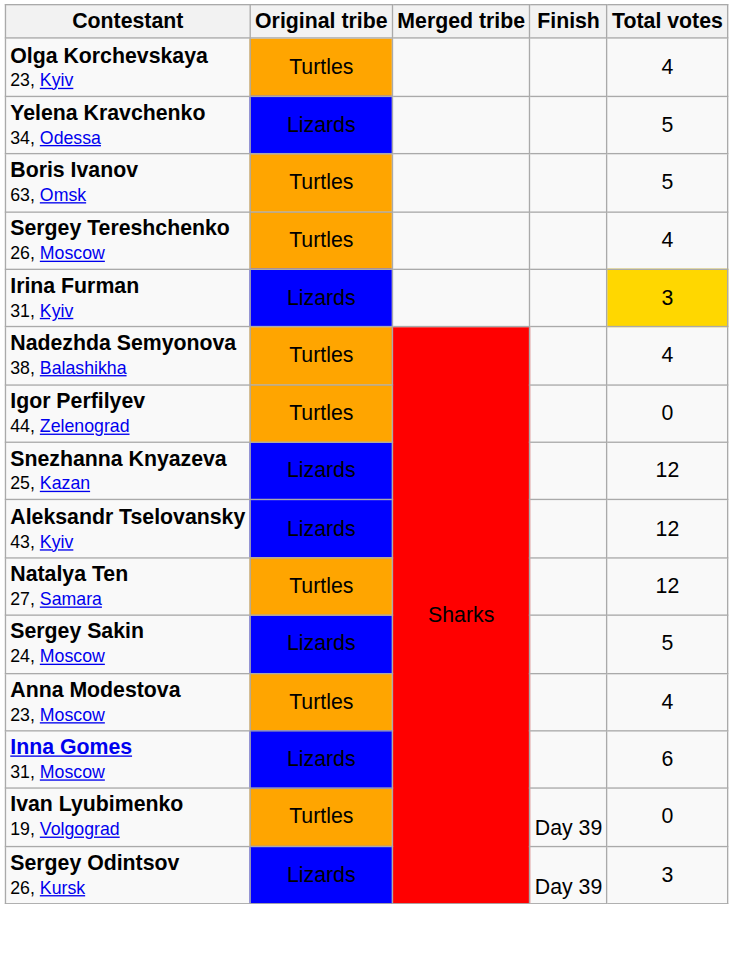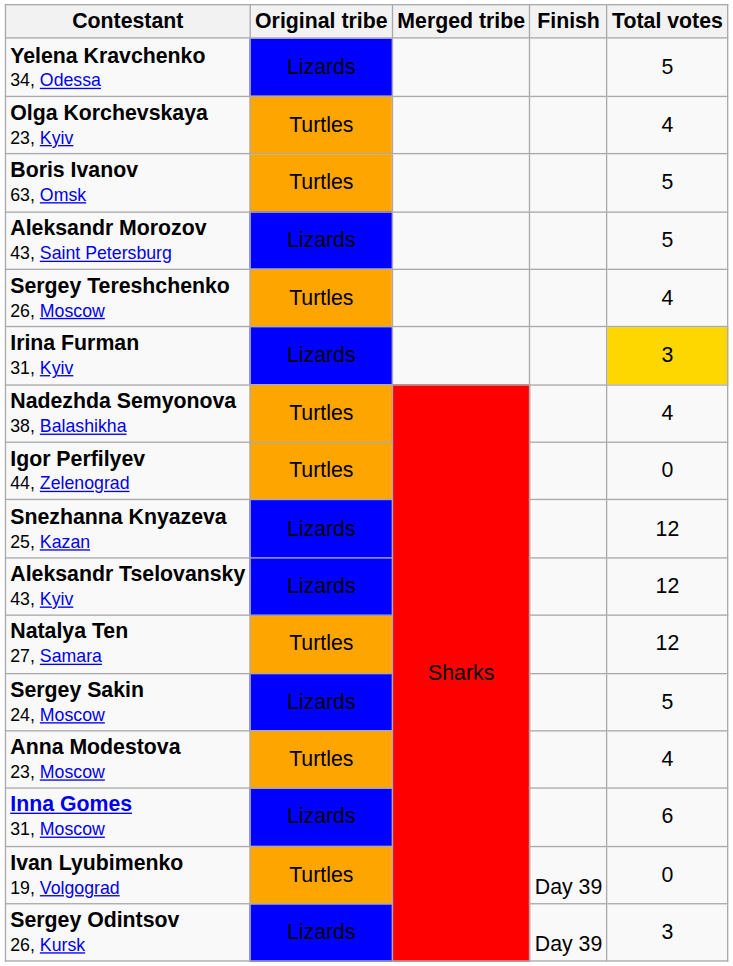 <table class="wikitable" style="margin:auto; text-align:center">
 <tr>
 <th align="left">Contestant</th>
 <th>Original tribe</th>
 <th>Merged tribe</th>
 <th>Finish</th>
 <th>Total votes</th>
 </tr>
 <tr>
+<td align="left"><strong>Yelena Kravchenko</strong><br><small>34, <a href='#'>Odessa</a></small></td>
+<td bgcolor="blue"><span>Lizards</span></td>
+<td></td>
+<td></td>
+<td>5</td>
+</tr>
+<tr>
 <td align="left"><strong>Olga Korchevskaya</strong><br><small>23, <a href='#'>Kyiv</a></small></td>
 <td bgcolor="orange"><span>Turtles</span></td>
 <td></td>
 <td></td>
 <td>4</td>
 </tr>
 <tr>
-<td align="left"><strong>Yelena Kravchenko</strong><br><small>34, <a href='#'>Odessa</a></small></td>
-<td bgcolor="blue"><span>Lizards</span></td>
+<td align="left"><strong>Boris Ivanov</strong><br><small>63, <a href='#'>Omsk</a></small></td>
+<td bgcolor="orange"><span>Turtles</span></td>
 <td></td>
 <td></td>
 <td>5</td>
 </tr>
 <tr>
-<td align="left"><strong>Boris Ivanov</strong><br><small>63, <a href='#'>Omsk</a></small></td>
-<td bgcolor="orange"><span>Turtles</span></td>
+<td align="left"><strong>Aleksandr Morozov</strong><br><small>43, <a href='#'>Saint Petersburg</a></small></td>
+<td bgcolor="blue"><span>Lizards</span></td>
 <td></td>
 <td></td>
 <td>5</td>
 </tr>
 <tr>
 <td align="left"><strong>Sergey Tereshchenko</strong><br><small>26, <a href='#'>Moscow</a></small></td>
 <td bgcolor="orange"><span>Turtles</span></td>
 <td></td>
 <td></td>
 <td>4</td>
 </tr>
 <tr>
 <td align="left"><strong>Irina Furman</strong><br><small>31, <a href='#'>Kyiv</a></small></td>
 <td bgcolor="blue"><span>Lizards</span></td>
 <td></td>
 <td></td>
 <td style="background: gold;">3</td>
 </tr>
 <tr>
 <td align="left"><strong>Nadezhda Semyonova</strong><br><small>38, <a href='#'>Balashikha</a></small></td>
 <td bgcolor="orange"><span>Turtles</span></td>
 <td bgcolor="red" align="center" rowspan=10><span>Sharks</span></td>
 <td></td>
 <td>4</td>
 </tr>
 <tr>
 <td align="left"><strong>Igor Perfilyev</strong><br><small>44, <a href='#'>Zelenograd</a></small></td>
 <td bgcolor="orange"><span>Turtles</span></td>
 <td></td>
 <td>0</td>
 </tr>
 <tr>
 <td align="left"><strong>Snezhanna Knyazeva</strong><br><small>25, <a href='#'>Kazan</a></small></td>
 <td bgcolor="blue"><span>Lizards</span></td>
 <td></td>
 <td>12</td>
 </tr>
 <tr>
 <td align="left"><strong>Aleksandr Tselovansky</strong><br><small>43, <a href='#'>Kyiv</a></small></td>
 <td bgcolor="blue"><span>Lizards</span></td>
 <td></td>
 <td>12</td>
 </tr>
 <tr>
 <td align="left"><strong>Natalya Ten</strong><br><small>27, <a href='#'>Samara</a></small></td>
 <td bgcolor="orange"><span>Turtles</span></td>
 <td></td>
 <td>12</td>
 </tr>
 <tr>
 <td align="left"><strong>Sergey Sakin</strong><br><small>24, <a href='#'>Moscow</a></small></td>
 <td bgcolor="blue"><span>Lizards</span></td>
 <td></td>
 <td>5</td>
 </tr>
 <tr>
 <td align="left"><strong>Anna Modestova</strong><br><small>23, <a href='#'>Moscow</a></small></td>
 <td bgcolor="orange"><span>Turtles</span></td>
 <td></td>
 <td>4</td>
 </tr>
 <tr>
 <td align="left"><strong><a href='#'>Inna Gomes</a></strong><br><small>31, <a href='#'>Moscow</a></small></td>
 <td bgcolor="blue"><span>Lizards</span></td>
 <td></td>
 <td>6</td>
 </tr>
 <tr>
 <td align="left"><strong>Ivan Lyubimenko</strong><br><small>19, <a href='#'>Volgograd</a></small></td>
 <td bgcolor="orange"><span>Turtles</span></td>
 <td><br>Day 39</td>
 <td>0</td>
 </tr>
 <tr>
 <td align="left"><strong>Sergey Odintsov</strong><br><small>26, <a href='#'>Kursk</a></small></td>
 <td bgcolor="blue"><span>Lizards</span></td>
 <td><br>Day 39</td>
 <td>3</td>
 </tr>
 </table>
